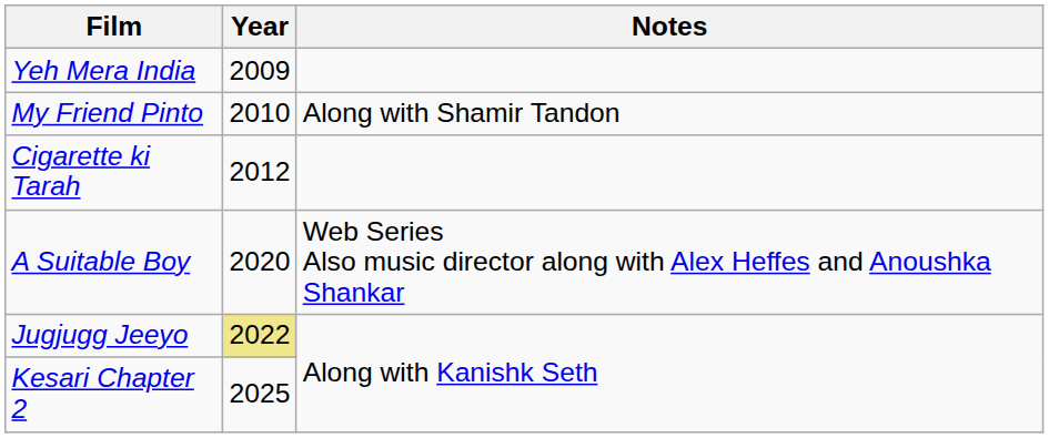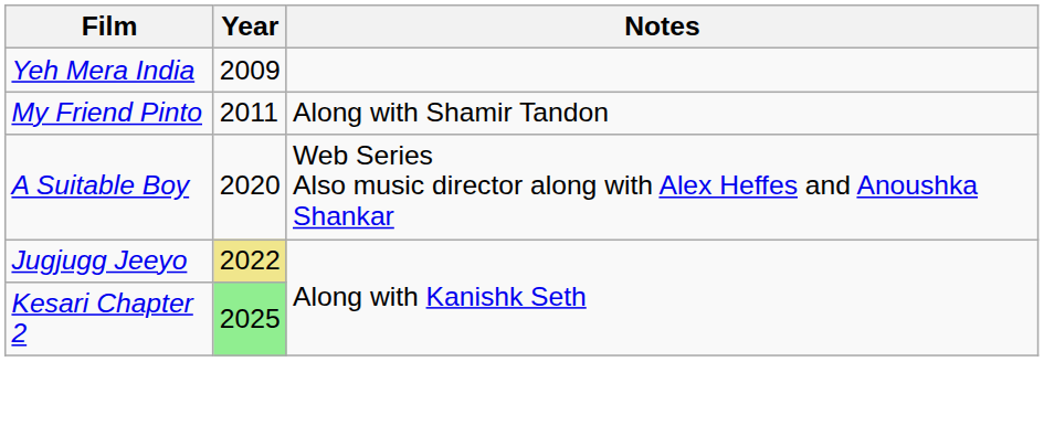 <table class="wikitable sortable">
 <tr>
 <th>Film</th>
 <th>Year</th>
 <th>Notes</th>
 </tr>
 <tr>
 <td><em><a href='#'>Yeh Mera India</a></em></td>
 <td>2009</td>
 <td></td>
 </tr>
 <tr>
 <td><em><a href='#'>My Friend Pinto</a></em></td>
-<td>2010</td>
+<td>2011</td>
 <td>Along with Shamir Tandon</td>
-</tr>
-<tr>
-<td><em><a href='#'>Cigarette ki Tarah</a></em></td>
-<td>2012</td>
-<td></td>
 </tr>
 <tr>
 <td><em><a href='#'>A Suitable Boy</a></em></td>
 <td>2020</td>
 <td>Web Series<br>Also music director along with <a href='#'>Alex Heffes</a> and <a href='#'>Anoushka Shankar</a></td>
 </tr>
 <tr>
 <td><em><a href='#'>Jugjugg Jeeyo</a></em></td>
 <td style="background: khaki;">2022</td>
 <td rowspan=2>Along with <a href='#'>Kanishk Seth</a></td>
 </tr>
 <tr>
 <td><em><a href='#'>Kesari Chapter 2</a></em></td>
-<td>2025</td>
+<td style="background: lightgreen;">2025</td>
 </tr>
 </table>
